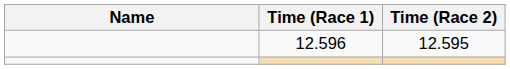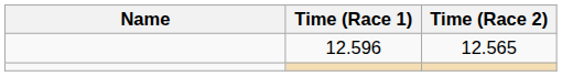 <table class="wikitable" style="text-align:center;">
 <tr>
 <th style="width:15em">Name</th>
 <th style="width:7em">Time (Race 1)</th>
 <th style="width:7em">Time (Race 2)</th>
 </tr>
 <tr>
 <td align=left></td>
 <td>12.596</td>
-<td>12.595</td>
+<td>12.565</td>
 </tr>
 <tr>
 <td align=left></td>
 <td bgcolor=wheat></td>
 <td bgcolor=wheat></td>
 </tr>
 </table>
